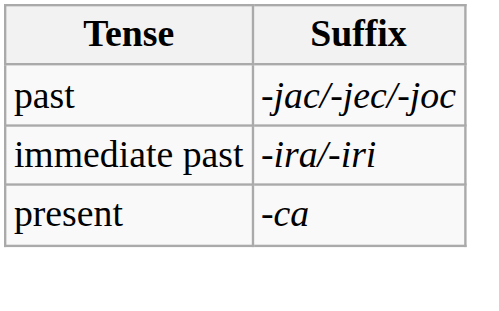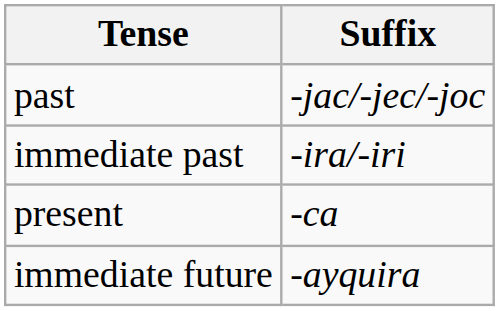 <table class="wikitable">
 <tr>
 <th>Tense</th>
 <th>Suffix</th>
 </tr>
 <tr>
 <td>past</td>
 <td><em>-jac/-jec/-joc</em></td>
 </tr>
 <tr>
 <td>immediate past</td>
 <td><em>-ira/-iri</em></td>
 </tr>
 <tr>
 <td>present</td>
 <td><em>-ca</em></td>
 </tr>
+<tr>
+<td>immediate future</td>
+<td><em>-ayquira</em></td>
+</tr>
 </table>
